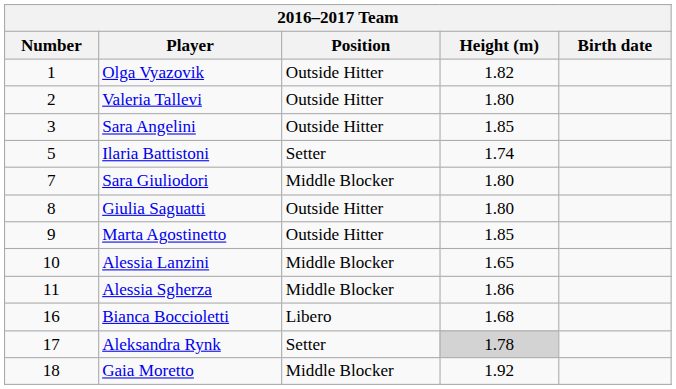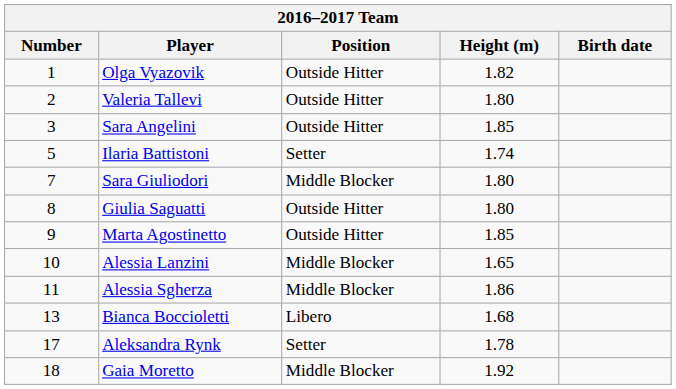 <table class="wikitable collapsible collapsed" style="width:100%;">
 <tr>
 <th colspan=5><strong>2016–2017 Team</strong></th>
 </tr>
 <tr>
 <th>Number</th>
 <th>Player</th>
 <th>Position</th>
 <th>Height (m)</th>
 <th>Birth date</th>
 </tr>
 <tr>
 <td align=center>1</td>
 <td> <a href='#'>Olga Vyazovik</a></td>
 <td>Outside Hitter</td>
 <td align=center>1.82</td>
 <td></td>
 </tr>
 <tr>
 <td align=center>2</td>
 <td> <a href='#'>Valeria Tallevi</a></td>
 <td>Outside Hitter</td>
 <td align=center>1.80</td>
 <td></td>
 </tr>
 <tr>
 <td align=center>3</td>
 <td> <a href='#'>Sara Angelini</a></td>
 <td>Outside Hitter</td>
 <td align=center>1.85</td>
 <td></td>
 </tr>
 <tr>
 <td align=center>5</td>
 <td> <a href='#'>Ilaria Battistoni</a></td>
 <td>Setter</td>
 <td align=center>1.74</td>
 <td></td>
 </tr>
 <tr>
 <td align=center>7</td>
 <td> <a href='#'>Sara Giuliodori</a></td>
 <td>Middle Blocker</td>
 <td align=center>1.80</td>
 <td></td>
 </tr>
 <tr>
 <td align=center>8</td>
 <td> <a href='#'>Giulia Saguatti</a></td>
 <td>Outside Hitter</td>
 <td align=center>1.80</td>
 <td></td>
 </tr>
 <tr>
 <td align=center>9</td>
 <td> <a href='#'>Marta Agostinetto</a></td>
 <td>Outside Hitter</td>
 <td align=center>1.85</td>
 <td></td>
 </tr>
 <tr>
 <td align=center>10</td>
 <td> <a href='#'>Alessia Lanzini</a></td>
 <td>Middle Blocker</td>
 <td align=center>1.65</td>
 <td></td>
 </tr>
 <tr>
 <td align=center>11</td>
 <td> <a href='#'>Alessia Sgherza</a></td>
 <td>Middle Blocker</td>
 <td align=center>1.86</td>
 <td></td>
 </tr>
 <tr>
-<td align=center>16</td>
+<td align=center>13</td>
 <td> <a href='#'>Bianca Boccioletti</a></td>
 <td>Libero</td>
 <td align=center>1.68</td>
 <td></td>
 </tr>
 <tr>
 <td align=center>17</td>
 <td> <a href='#'>Aleksandra Rynk</a></td>
 <td>Setter</td>
-<td align=center style="background: lightgrey;">1.78</td>
+<td align=center>1.78</td>
 <td></td>
 </tr>
 <tr>
 <td align=center>18</td>
 <td> <a href='#'>Gaia Moretto</a></td>
 <td>Middle Blocker</td>
 <td align=center>1.92</td>
 <td></td>
 </tr>
 </table>
